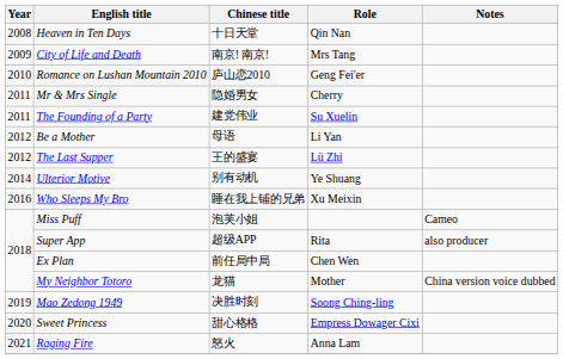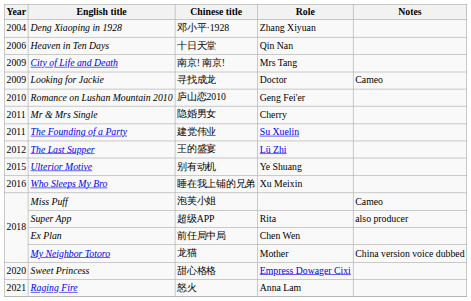 <table class="wikitable sortable">
 <tr>
 <th>Year</th>
 <th>English title</th>
 <th>Chinese title</th>
 <th>Role</th>
 <th class="unsortable">Notes</th>
 </tr>
 <tr>
-<td>2008</td>
+<td>2004</td>
+<td><em>Deng Xiaoping in 1928</em></td>
+<td>邓小平·1928</td>
+<td>Zhang Xiyuan</td>
+<td></td>
+</tr>
+<tr>
+<td>2006</td>
 <td><em>Heaven in Ten Days</em></td>
 <td>十日天堂</td>
 <td>Qin Nan</td>
 <td></td>
 </tr>
 <tr>
 <td>2009</td>
 <td><em><a href='#'>City of Life and Death</a></em></td>
 <td>南京! 南京!</td>
 <td>Mrs Tang</td>
 <td></td>
+</tr>
+<tr>
+<td>2009</td>
+<td><em>Looking for Jackie</em></td>
+<td>寻找成龙</td>
+<td>Doctor</td>
+<td>Cameo</td>
 </tr>
 <tr>
 <td>2010</td>
 <td><em>Romance on Lushan Mountain 2010</em></td>
 <td>庐山恋2010</td>
 <td>Geng Fei'er</td>
 <td></td>
 </tr>
 <tr>
 <td>2011</td>
 <td><em>Mr & Mrs Single</em></td>
 <td>隐婚男女</td>
 <td>Cherry</td>
 <td></td>
 </tr>
 <tr>
 <td>2011</td>
 <td><em><a href='#'>The Founding of a Party</a></em></td>
 <td>建党伟业</td>
 <td><a href='#'>Su Xuelin</a></td>
 <td></td>
 </tr>
 <tr>
 <td>2012</td>
-<td><em>Be a Mother</em></td>
-<td>母语</td>
-<td>Li Yan</td>
-<td></td>
-</tr>
-<tr>
-<td>2012</td>
 <td><em><a href='#'>The Last Supper</a></em></td>
 <td>王的盛宴</td>
 <td><a href='#'>Lü Zhi</a></td>
 <td></td>
 </tr>
 <tr>
-<td>2014</td>
+<td>2015</td>
 <td><em><a href='#'>Ulterior Motive</a></em></td>
 <td>别有动机</td>
 <td>Ye Shuang</td>
 <td></td>
 </tr>
 <tr>
 <td>2016</td>
 <td><em><a href='#'>Who Sleeps My Bro</a></em></td>
 <td>睡在我上铺的兄弟</td>
 <td>Xu Meixin</td>
 <td></td>
 </tr>
 <tr>
 <td rowspan=4>2018</td>
 <td><em>Miss Puff</em></td>
 <td>泡芙小姐</td>
 <td></td>
 <td>Cameo</td>
 </tr>
 <tr>
 <td><em>Super App</em></td>
 <td>超级APP</td>
 <td>Rita</td>
 <td>also producer</td>
 </tr>
 <tr>
 <td><em>Ex Plan</em></td>
 <td>前任局中局</td>
 <td>Chen Wen</td>
 <td></td>
 </tr>
 <tr>
 <td><em><a href='#'>My Neighbor Totoro</a></em></td>
 <td>龙猫</td>
 <td>Mother</td>
 <td>China version voice dubbed</td>
 </tr>
 <tr>
-<td>2019</td>
-<td><em><a href='#'>Mao Zedong 1949</a></em></td>
-<td>决胜时刻</td>
-<td><a href='#'>Soong Ching-ling</a></td>
-<td></td>
-</tr>
-<tr>
 <td>2020</td>
 <td><em>Sweet Princess</em></td>
 <td>甜心格格</td>
 <td><a href='#'>Empress Dowager Cixi</a></td>
 <td></td>
 </tr>
 <tr>
 <td>2021</td>
 <td><em><a href='#'>Raging Fire</a></em></td>
 <td>怒火</td>
 <td>Anna Lam</td>
 <td></td>
 </tr>
 <tr>
 </tr>
 </table>
